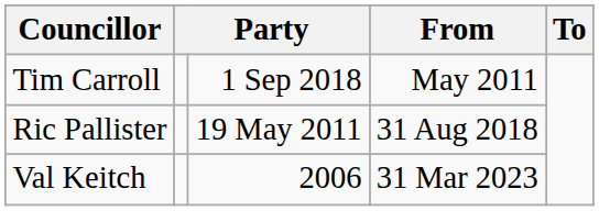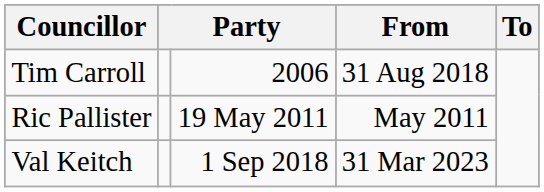 <table class=wikitable>
 <tr>
 <th>Councillor</th>
 <th colspan=2>Party</th>
 <th>From</th>
 <th>To</th>
 </tr>
 <tr>
 <td>Tim Carroll</td>
 <td></td>
-<td align=right>1 Sep 2018</td>
-<td align=right>May 2011</td>
+<td align=right>2006</td>
+<td align=right>31 Aug 2018</td>
 </tr>
 <tr>
 <td>Ric Pallister</td>
 <td></td>
 <td align=right>19 May 2011</td>
-<td align=right>31 Aug 2018</td>
+<td align=right>May 2011</td>
 </tr>
 <tr>
 <td>Val Keitch</td>
 <td></td>
-<td align=right>2006</td>
+<td align=right>1 Sep 2018</td>
 <td>31 Mar 2023</td>
 </tr>
 </table>
